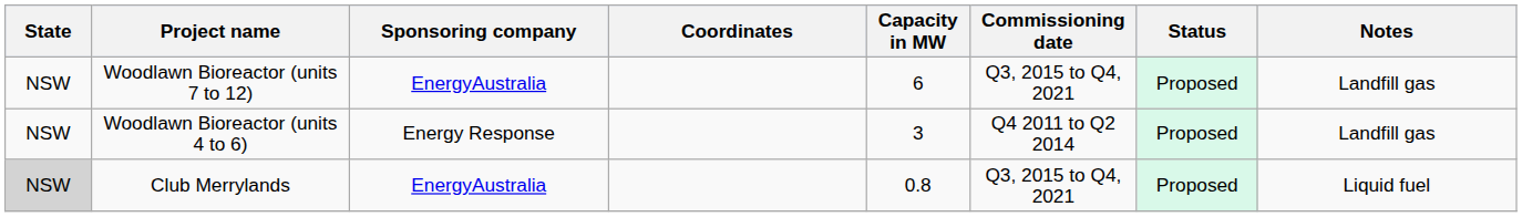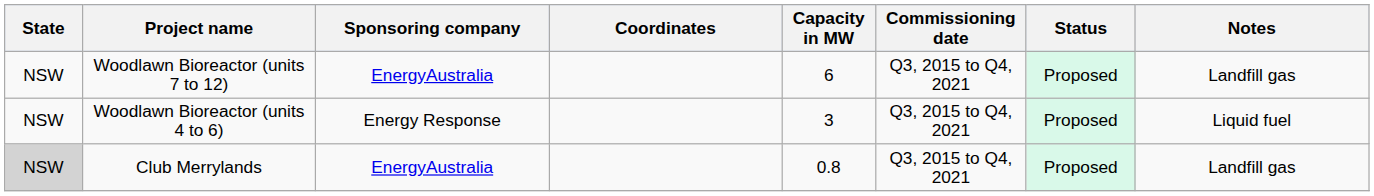 <table class="wikitable sortable" style="text-align:center; font-size:90%; border-collapse:collapse;" width=90%>
 <tr style="background:#C1D8FF;">
 <th width=5%>State</th>
 <th width=15%>Project name</th>
 <th width=15%>Sponsoring company</th>
 <th width=15%>Coordinates</th>
 <th width=6%>Capacity in MW</th>
 <th width=7%>Commissioning date</th>
 <th width=7%>Status</th>
 <th width=15%>Notes</th>
 </tr>
 <tr>
 <td>NSW</td>
 <td>Woodlawn Bioreactor (units 7 to 12) </td>
 <td><a href='#'>EnergyAustralia</a></td>
 <td></td>
 <td>6</td>
 <td>Q3, 2015 to Q4, 2021</td>
 <td style="background:#D9F9E9;">Proposed</td>
 <td>Landfill gas</td>
 </tr>
 <tr>
 <td>NSW</td>
 <td>Woodlawn Bioreactor (units 4 to 6) </td>
 <td>Energy Response</td>
 <td></td>
 <td>3</td>
-<td>Q4 2011 to Q2 2014</td>
+<td>Q3, 2015 to Q4, 2021</td>
 <td style="background:#D9F9E9;">Proposed</td>
-<td>Landfill gas</td>
+<td>Liquid fuel</td>
 </tr>
 <tr>
 <td style="background: lightgrey;">NSW</td>
 <td>Club Merrylands </td>
 <td><a href='#'>EnergyAustralia</a></td>
 <td></td>
 <td>0.8</td>
 <td>Q3, 2015 to Q4, 2021</td>
 <td style="background:#D9F9E9;">Proposed</td>
-<td>Liquid fuel</td>
+<td>Landfill gas</td>
 </tr>
 <tr>
 </tr>
 </table>
